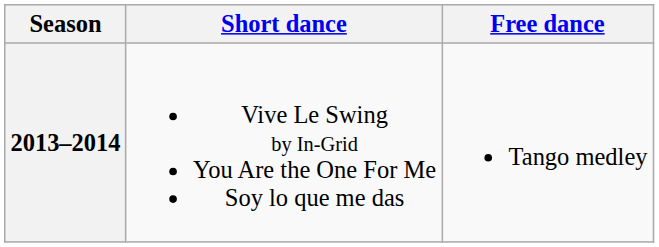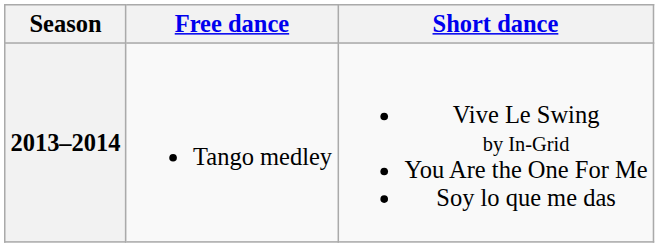 <table class=wikitable style=text-align:center>
 <tr>
 <th>Season</th>
+<th><a href='#'>Free dance</a></th>
 <th><a href='#'>Short dance</a></th>
-<th><a href='#'>Free dance</a></th>
 </tr>
 <tr>
 <th>2013–2014 <br> </th>
+<td><br><ul><li>Tango medley</li></ul></td>
 <td><br><ul><li>Vive Le Swing <br><small> by In-Grid </small></li><li>You Are the One For Me</li><li>Soy lo que me das</li></ul></td>
-<td><br><ul><li>Tango medley</li></ul></td>
 </tr>
 </table>
